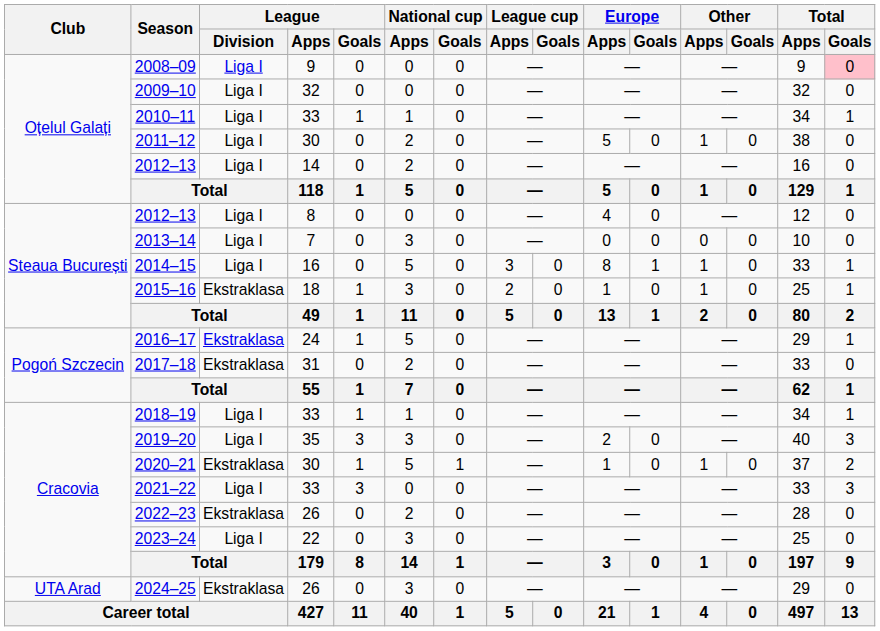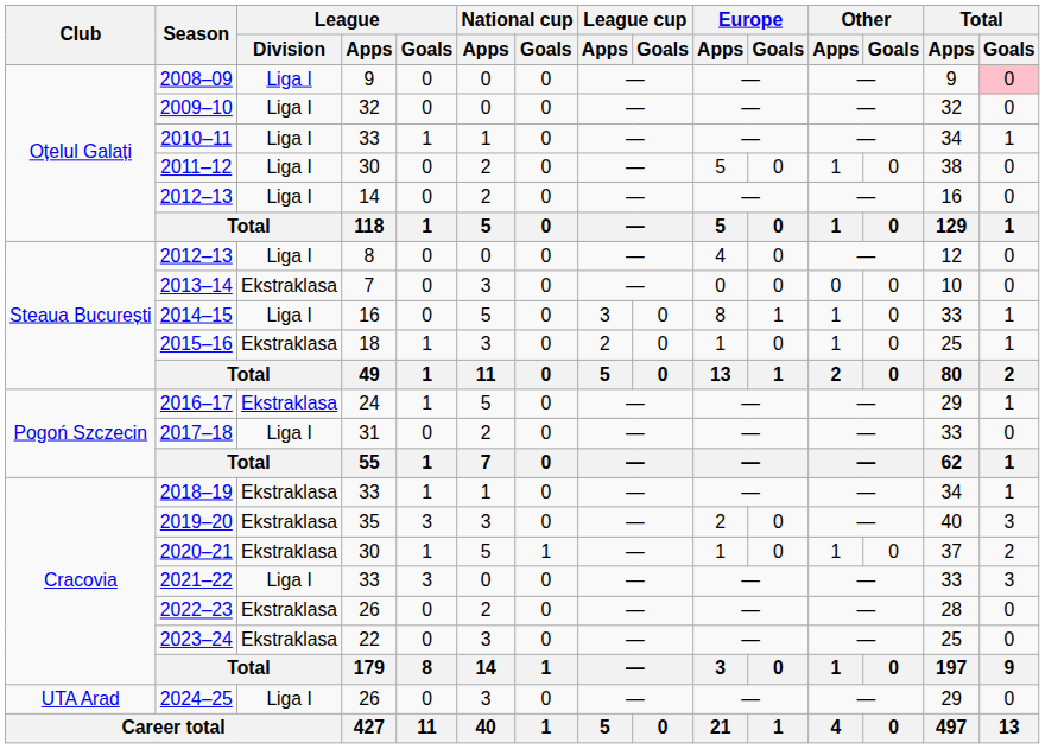 <table class="wikitable" style="text-align: center;">
 <tr>
 <th rowspan=2>Club</th>
 <th rowspan=2>Season</th>
 <th colspan=3>League</th>
 <th colspan=2>National cup</th>
 <th colspan=2>League cup</th>
 <th colspan=2><a href='#'>Europe</a></th>
 <th colspan=2>Other</th>
 <th colspan=2>Total</th>
 </tr>
 <tr>
 <th scope=col>Division</th>
 <th scope=col>Apps</th>
 <th scope=col>Goals</th>
 <th scope=col>Apps</th>
 <th scope=col>Goals</th>
 <th scope=col>Apps</th>
 <th scope=col>Goals</th>
 <th scope=col>Apps</th>
 <th scope=col>Goals</th>
 <th scope=col>Apps</th>
 <th scope=col>Goals</th>
 <th scope=col>Apps</th>
 <th scope=col>Goals</th>
 </tr>
 <tr>
 <td rowspan="6"><a href='#'>Oțelul Galați</a></td>
 <td><a href='#'>2008–09</a></td>
 <td><a href='#'>Liga I</a></td>
 <td>9</td>
 <td>0</td>
 <td>0</td>
 <td>0</td>
 <td colspan=2>—</td>
 <td colspan=2>—</td>
 <td colspan=2>—</td>
 <td>9</td>
 <td style="background: pink;">0</td>
 </tr>
 <tr>
 <td><a href='#'>2009–10</a></td>
 <td>Liga I</td>
 <td>32</td>
 <td>0</td>
 <td>0</td>
 <td>0</td>
 <td colspan=2>—</td>
 <td colspan=2>—</td>
 <td colspan=2>—</td>
 <td>32</td>
 <td>0</td>
 </tr>
 <tr>
 <td><a href='#'>2010–11</a></td>
 <td>Liga I</td>
 <td>33</td>
 <td>1</td>
 <td>1</td>
 <td>0</td>
 <td colspan=2>—</td>
 <td colspan=2>—</td>
 <td colspan=2>—</td>
 <td>34</td>
 <td>1</td>
 </tr>
 <tr>
 <td><a href='#'>2011–12</a></td>
 <td>Liga I</td>
 <td>30</td>
 <td>0</td>
 <td>2</td>
 <td>0</td>
 <td colspan=2>—</td>
 <td>5</td>
 <td>0</td>
 <td>1</td>
 <td>0</td>
 <td>38</td>
 <td>0</td>
 </tr>
 <tr>
 <td><a href='#'>2012–13</a></td>
 <td>Liga I</td>
 <td>14</td>
 <td>0</td>
 <td>2</td>
 <td>0</td>
 <td colspan=2>—</td>
 <td colspan=2>—</td>
 <td colspan=2>—</td>
 <td>16</td>
 <td>0</td>
 </tr>
 <tr>
 <th colspan=2>Total</th>
 <th>118</th>
 <th>1</th>
 <th>5</th>
 <th>0</th>
 <th colspan=2>—</th>
 <th>5</th>
 <th>0</th>
 <th>1</th>
 <th>0</th>
 <th>129</th>
 <th>1</th>
 </tr>
 <tr>
 <td rowspan="5"><a href='#'>Steaua București</a></td>
 <td><a href='#'>2012–13</a></td>
 <td>Liga I</td>
 <td>8</td>
 <td>0</td>
 <td>0</td>
 <td>0</td>
 <td colspan=2>—</td>
 <td>4</td>
 <td>0</td>
 <td colspan=2>—</td>
 <td>12</td>
 <td>0</td>
 </tr>
 <tr>
 <td><a href='#'>2013–14</a></td>
-<td>Liga I</td>
+<td>Ekstraklasa</td>
 <td>7</td>
 <td>0</td>
 <td>3</td>
 <td>0</td>
 <td colspan=2>—</td>
 <td>0</td>
 <td>0</td>
 <td>0</td>
 <td>0</td>
 <td>10</td>
 <td>0</td>
 </tr>
 <tr>
 <td><a href='#'>2014–15</a></td>
 <td>Liga I</td>
 <td>16</td>
 <td>0</td>
 <td>5</td>
 <td>0</td>
 <td>3</td>
 <td>0</td>
 <td>8</td>
 <td>1</td>
 <td>1</td>
 <td>0</td>
 <td>33</td>
 <td>1</td>
 </tr>
 <tr>
 <td><a href='#'>2015–16</a></td>
 <td>Ekstraklasa</td>
 <td>18</td>
 <td>1</td>
 <td>3</td>
 <td>0</td>
 <td>2</td>
 <td>0</td>
 <td>1</td>
 <td>0</td>
 <td>1</td>
 <td>0</td>
 <td>25</td>
 <td>1</td>
 </tr>
 <tr>
 <th colspan=2>Total</th>
 <th>49</th>
 <th>1</th>
 <th>11</th>
 <th>0</th>
 <th>5</th>
 <th>0</th>
 <th>13</th>
 <th>1</th>
 <th>2</th>
 <th>0</th>
 <th>80</th>
 <th>2</th>
 </tr>
 <tr>
 <td rowspan="3"><a href='#'>Pogoń Szczecin</a></td>
 <td><a href='#'>2016–17</a></td>
 <td><a href='#'>Ekstraklasa</a></td>
 <td>24</td>
 <td>1</td>
 <td>5</td>
 <td>0</td>
 <td colspan=2>—</td>
 <td colspan=2>—</td>
 <td colspan=2>—</td>
 <td>29</td>
 <td>1</td>
 </tr>
 <tr>
 <td><a href='#'>2017–18</a></td>
-<td>Ekstraklasa</td>
+<td>Liga I</td>
 <td>31</td>
 <td>0</td>
 <td>2</td>
 <td>0</td>
 <td colspan=2>—</td>
 <td colspan=2>—</td>
 <td colspan=2>—</td>
 <td>33</td>
 <td>0</td>
 </tr>
 <tr>
 <th colspan=2>Total</th>
 <th>55</th>
 <th>1</th>
 <th>7</th>
 <th>0</th>
 <th colspan=2>—</th>
 <th colspan=2>—</th>
 <th colspan=2>—</th>
 <th>62</th>
 <th>1</th>
 </tr>
 <tr>
 <td rowspan="7"><a href='#'>Cracovia</a></td>
 <td><a href='#'>2018–19</a></td>
-<td>Liga I</td>
+<td>Ekstraklasa</td>
 <td>33</td>
 <td>1</td>
 <td>1</td>
 <td>0</td>
 <td colspan=2>—</td>
 <td colspan=2>—</td>
 <td colspan=2>—</td>
 <td>34</td>
 <td>1</td>
 </tr>
 <tr>
 <td><a href='#'>2019–20</a></td>
-<td>Liga I</td>
+<td>Ekstraklasa</td>
 <td>35</td>
 <td>3</td>
 <td>3</td>
 <td>0</td>
 <td colspan="2">—</td>
 <td>2</td>
 <td>0</td>
 <td colspan="2">—</td>
 <td>40</td>
 <td>3</td>
 </tr>
 <tr>
 <td><a href='#'>2020–21</a></td>
 <td>Ekstraklasa</td>
 <td>30</td>
 <td>1</td>
 <td>5</td>
 <td>1</td>
 <td colspan="2">—</td>
 <td>1</td>
 <td>0</td>
 <td>1</td>
 <td>0</td>
 <td>37</td>
 <td>2</td>
 </tr>
 <tr>
 <td><a href='#'>2021–22</a></td>
 <td>Liga I</td>
 <td>33</td>
 <td>3</td>
 <td>0</td>
 <td>0</td>
 <td colspan="2">—</td>
 <td colspan="2">—</td>
 <td colspan="2">—</td>
 <td>33</td>
 <td>3</td>
 </tr>
 <tr>
 <td><a href='#'>2022–23</a></td>
 <td>Ekstraklasa</td>
 <td>26</td>
 <td>0</td>
 <td>2</td>
 <td>0</td>
 <td colspan="2">—</td>
 <td colspan="2">—</td>
 <td colspan="2">—</td>
 <td>28</td>
 <td>0</td>
 </tr>
 <tr>
 <td><a href='#'>2023–24</a></td>
-<td>Liga I</td>
+<td>Ekstraklasa</td>
 <td>22</td>
 <td>0</td>
 <td>3</td>
 <td>0</td>
 <td colspan="2">—</td>
 <td colspan="2">—</td>
 <td colspan="2">—</td>
 <td>25</td>
 <td>0</td>
 </tr>
 <tr>
 <th colspan="2">Total</th>
 <th>179</th>
 <th>8</th>
 <th>14</th>
 <th>1</th>
 <th colspan="2">—</th>
 <th>3</th>
 <th>0</th>
 <th>1</th>
 <th>0</th>
 <th>197</th>
 <th>9</th>
 </tr>
 <tr>
 <td><a href='#'>UTA Arad</a></td>
 <td><a href='#'>2024–25</a></td>
-<td>Ekstraklasa</td>
+<td>Liga I</td>
 <td>26</td>
 <td>0</td>
 <td>3</td>
 <td>0</td>
 <td colspan="2">—</td>
 <td colspan="2">—</td>
 <td colspan="2">—</td>
 <td>29</td>
 <td>0</td>
 </tr>
 <tr>
 <th colspan="3">Career total</th>
 <th>427</th>
 <th>11</th>
 <th>40</th>
 <th>1</th>
 <th>5</th>
 <th>0</th>
 <th>21</th>
 <th>1</th>
 <th>4</th>
 <th>0</th>
 <th>497</th>
 <th>13</th>
 </tr>
 </table>
